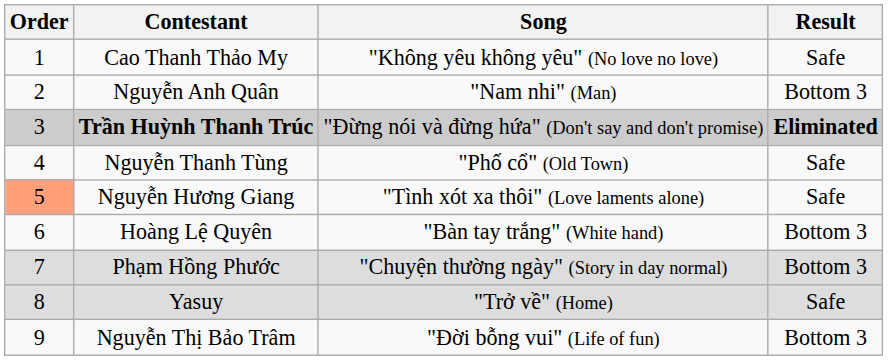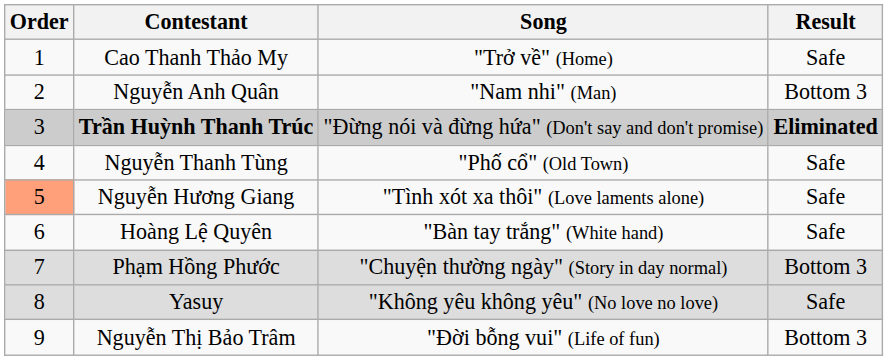 <table class="wikitable plainrowheaders" style="text-align:center;">
 <tr style="background:#f2f2f2;">
 <th scope="col">Order</th>
 <th scope="col">Contestant</th>
 <th scope="col">Song</th>
 <th scope="col">Result</th>
 </tr>
 <tr>
 <td>1</td>
 <td scope="row">Cao Thanh Thảo My</td>
-<td>"Không yêu không yêu" <small>(No love no love)</small></td>
+<td>"Trở về" <small>(Home)</small></td>
 <td>Safe</td>
 </tr>
 <tr>
 <td>2</td>
 <td scope="row">Nguyễn Anh Quân</td>
 <td>"Nam nhi" <small>(Man)</small></td>
 <td>Bottom 3</td>
 </tr>
 <tr style="background:#ccc;">
 <td>3</td>
 <td scope="row"><strong>Trần Huỳnh Thanh Trúc</strong></td>
 <td>"Đừng nói và đừng hứa" <small>(Don't say and don't promise)</small></td>
 <td><strong>Eliminated</strong></td>
 </tr>
 <tr>
 <td>4</td>
 <td scope="row">Nguyễn Thanh Tùng</td>
 <td>"Phố cổ" <small>(Old Town)</small></td>
 <td>Safe</td>
 </tr>
 <tr>
 <td style="background: lightsalmon;">5</td>
 <td scope="row">Nguyễn Hương Giang</td>
 <td>"Tình xót xa thôi" <small>(Love laments alone)</small></td>
 <td>Safe</td>
 </tr>
 <tr>
 <td>6</td>
 <td scope="row">Hoàng Lệ Quyên</td>
 <td>"Bàn tay trắng" <small>(White hand)</small></td>
-<td>Bottom 3</td>
+<td>Safe</td>
 </tr>
 <tr style="background:#ddd;">
 <td>7</td>
 <td scope="row">Phạm Hồng Phước</td>
 <td>"Chuyện thường ngày" <small>(Story in day normal)</small></td>
 <td>Bottom 3</td>
 </tr>
 <tr style="background:#ddd;">
 <td>8</td>
 <td scope="row">Yasuy</td>
-<td>"Trở về" <small>(Home)</small></td>
+<td>"Không yêu không yêu" <small>(No love no love)</small></td>
 <td>Safe</td>
 </tr>
 <tr>
 <td>9</td>
 <td scope="row">Nguyễn Thị Bảo Trâm</td>
 <td>"Đời bỗng vui" <small>(Life of fun)</small></td>
 <td>Bottom 3</td>
 </tr>
 </table>
